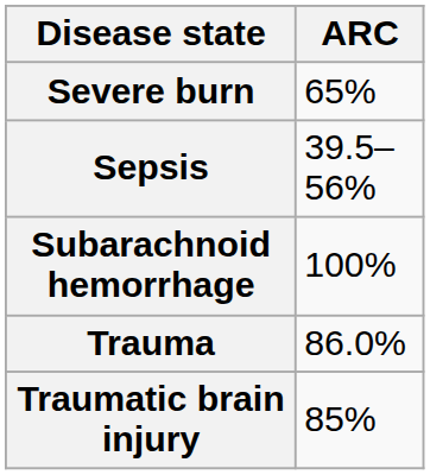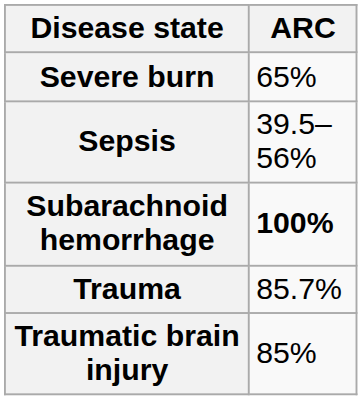 <table class="wikitable floatright plainrowheaders" style="width: 30%">
 <tr>
 <th scope="col">Disease state</th>
 <th scope="col">ARC </th>
 </tr>
 <tr>
 <th scope="row">Severe burn</th>
 <td>65%</td>
 </tr>
 <tr>
 <th scope="row">Sepsis</th>
 <td>39.5–56%</td>
 </tr>
 <tr>
 <th scope="row">Subarachnoid hemorrhage</th>
-<td>100%</td>
+<td><strong>100%</strong></td>
 </tr>
 <tr>
 <th scope="row">Trauma</th>
-<td>86.0%</td>
+<td>85.7%</td>
 </tr>
 <tr>
 <th scope="row">Traumatic brain injury</th>
 <td>85%</td>
 </tr>
 </table>
